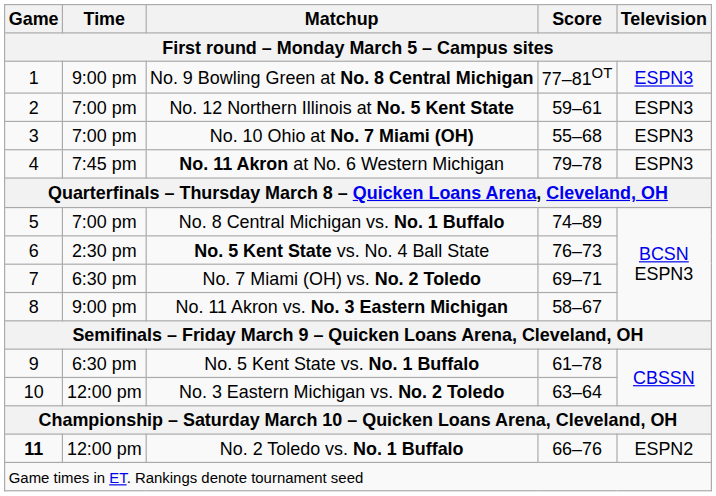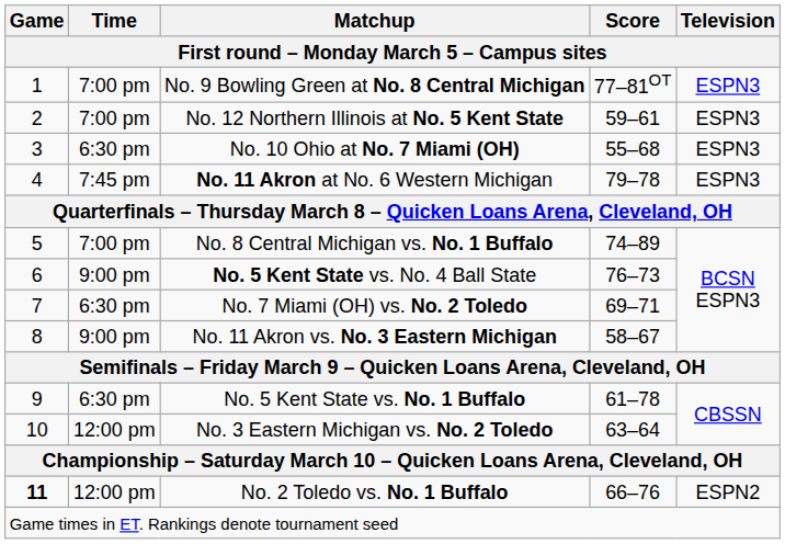 <table class="wikitable" style="font-size: 95%;text-align:center">
 <tr>
 <th>Game</th>
 <th>Time</th>
 <th>Matchup</th>
 <th>Score</th>
 <th>Television</th>
 </tr>
 <tr>
 <th colspan=5>First round – Monday March 5 – Campus sites</th>
 </tr>
 <tr>
 <td>1</td>
-<td>9:00 pm</td>
+<td>7:00 pm</td>
 <td>No. 9 Bowling Green at <strong>No. 8 Central Michigan</strong></td>
 <td>77–81<sup>OT</sup></td>
 <td><a href='#'>ESPN3</a></td>
 </tr>
 <tr>
 <td>2</td>
 <td>7:00 pm</td>
 <td>No. 12 Northern Illinois at <strong>No. 5 Kent State</strong></td>
 <td>59–61</td>
 <td>ESPN3</td>
 </tr>
 <tr>
 <td>3</td>
-<td>7:00 pm</td>
+<td>6:30 pm</td>
 <td>No. 10 Ohio at <strong>No. 7 Miami (OH)</strong></td>
 <td>55–68</td>
 <td>ESPN3</td>
 </tr>
 <tr>
 <td>4</td>
 <td>7:45 pm</td>
 <td><strong>No. 11 Akron</strong> at No. 6 Western Michigan</td>
 <td>79–78</td>
 <td>ESPN3</td>
 </tr>
 <tr>
 <th colspan=5>Quarterfinals – Thursday March 8 – <a href='#'>Quicken Loans Arena</a>, <a href='#'>Cleveland, OH</a></th>
 </tr>
 <tr>
 <td>5</td>
 <td>7:00 pm</td>
 <td>No. 8 Central Michigan vs. <strong>No. 1 Buffalo</strong></td>
 <td>74–89</td>
 <td rowspan=4><a href='#'>BCSN</a><br>ESPN3</td>
 </tr>
 <tr>
 <td>6</td>
-<td>2:30 pm</td>
+<td>9:00 pm</td>
 <td><strong>No. 5 Kent State</strong> vs. No. 4 Ball State</td>
 <td>76–73</td>
 </tr>
 <tr>
 <td>7</td>
 <td>6:30 pm</td>
 <td>No. 7 Miami (OH) vs. <strong>No. 2 Toledo</strong></td>
 <td>69–71</td>
 </tr>
 <tr>
 <td>8</td>
 <td>9:00 pm</td>
 <td>No. 11 Akron vs. <strong>No. 3 Eastern Michigan</strong></td>
 <td>58–67</td>
 </tr>
 <tr>
 <th colspan=5>Semifinals – Friday March 9 – Quicken Loans Arena, Cleveland, OH</th>
 </tr>
 <tr>
 <td>9</td>
 <td>6:30 pm</td>
 <td>No. 5 Kent State  vs. <strong>No. 1 Buffalo</strong></td>
 <td>61–78</td>
 <td rowspan=2><a href='#'>CBSSN</a></td>
 </tr>
 <tr>
 <td>10</td>
 <td>12:00 pm</td>
 <td>No. 3 Eastern Michigan vs. <strong>No. 2 Toledo</strong></td>
 <td>63–64</td>
 </tr>
 <tr>
 <th colspan=5>Championship – Saturday March 10 – Quicken Loans Arena, Cleveland, OH</th>
 </tr>
 <tr>
 <td><strong>11</strong></td>
 <td>12:00 pm</td>
 <td>No. 2 Toledo vs. <strong>No. 1 Buffalo</strong></td>
 <td>66–76</td>
 <td>ESPN2</td>
 </tr>
 <tr>
 <td colspan=5 align=left><small>Game times in <a href='#'>ET</a>. Rankings denote tournament seed</small></td>
 </tr>
 </table>
